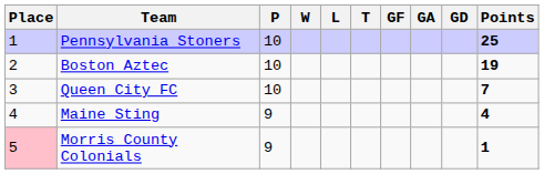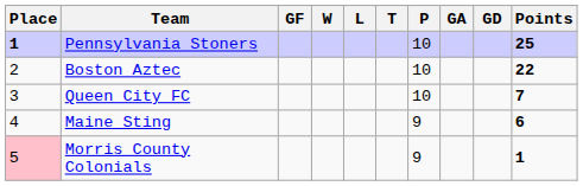 <table class="wikitable">
 <tr>
 <th>Place</th>
 <th width="170">Team</th>
-<th width="20">P</th>
+<th width="20">GF</th>
 <th width="20">W</th>
 <th width="20">L</th>
 <th width="20">T</th>
-<th width="20">GF</th>
+<th width="20">P</th>
 <th width="20">GA</th>
 <th width="25">GD</th>
 <th>Points</th>
 </tr>
 <tr bgcolor=#ccccff>
-<td>1</td>
+<td><strong>1</strong></td>
 <td><a href='#'>Pennsylvania Stoners</a></td>
-<td>10</td>
 <td></td>
 <td></td>
 <td></td>
 <td></td>
+<td>10</td>
 <td></td>
 <td></td>
 <td><strong>25</strong></td>
 </tr>
 <tr>
 <td>2</td>
 <td><a href='#'>Boston Aztec</a></td>
-<td>10</td>
 <td></td>
 <td></td>
 <td></td>
 <td></td>
+<td>10</td>
 <td></td>
 <td></td>
-<td><strong>19</strong></td>
+<td><strong>22</strong></td>
 </tr>
 <tr>
 <td>3</td>
 <td><a href='#'>Queen City FC</a></td>
-<td>10</td>
 <td></td>
 <td></td>
 <td></td>
 <td></td>
+<td>10</td>
 <td></td>
 <td></td>
 <td><strong>7</strong></td>
 </tr>
 <tr>
 <td>4</td>
 <td><a href='#'>Maine Sting</a></td>
-<td>9</td>
 <td></td>
 <td></td>
 <td></td>
 <td></td>
+<td>9</td>
 <td></td>
 <td></td>
-<td><strong>4</strong></td>
+<td><strong>6</strong></td>
 </tr>
 <tr>
 <td style="background: pink;">5</td>
 <td><a href='#'>Morris County Colonials</a></td>
-<td>9</td>
 <td></td>
 <td></td>
 <td></td>
 <td></td>
+<td>9</td>
 <td></td>
 <td></td>
 <td><strong>1</strong></td>
 </tr>
 </table>
